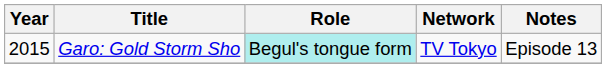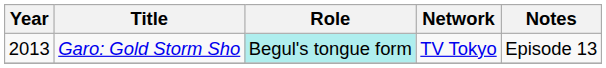 <table class="wikitable">
 <tr>
 <th scope="col">Year</th>
 <th scope="col">Title</th>
 <th scope="col">Role</th>
 <th scope="col">Network</th>
 <th scope="col">Notes</th>
 </tr>
 <tr>
-<td>2015</td>
+<td>2013</td>
 <td><em><a href='#'>Garo: Gold Storm Sho</a></em></td>
 <td style="background: paleturquoise;">Begul's tongue form</td>
 <td><a href='#'>TV Tokyo</a></td>
 <td>Episode 13</td>
 </tr>
 <tr>
 </tr>
 </table>
